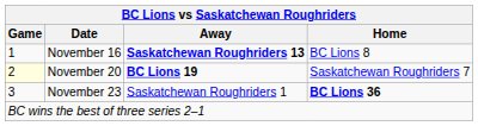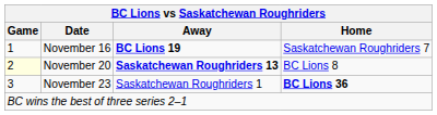 <table class="wikitable">
 <tr>
 <th colspan="4"><a href='#'>BC Lions</a> vs <a href='#'>Saskatchewan Roughriders</a></th>
 </tr>
 <tr>
 <th>Game</th>
 <th>Date</th>
 <th>Away</th>
 <th>Home</th>
 </tr>
 <tr>
 <td>1</td>
 <td>November 16</td>
-<td><strong><a href='#'>Saskatchewan Roughriders</a> 13</strong></td>
-<td><a href='#'>BC Lions</a> 8</td>
+<td><strong><a href='#'>BC Lions</a> 19</strong></td>
+<td><a href='#'>Saskatchewan Roughriders</a> 7</td>
 </tr>
 <tr>
 <td style="background: lightyellow;">2</td>
 <td>November 20</td>
-<td><strong><a href='#'>BC Lions</a> 19</strong></td>
-<td><a href='#'>Saskatchewan Roughriders</a> 7</td>
+<td><strong><a href='#'>Saskatchewan Roughriders</a> 13</strong></td>
+<td><a href='#'>BC Lions</a> 8</td>
 </tr>
 <tr>
 <td>3</td>
 <td>November 23</td>
 <td><a href='#'>Saskatchewan Roughriders</a> 1</td>
 <td><strong><a href='#'>BC Lions</a> 36</strong></td>
 </tr>
 <tr>
 <td colspan="4"><em>BC wins the best of three series 2–1</em></td>
 </tr>
 </table>
